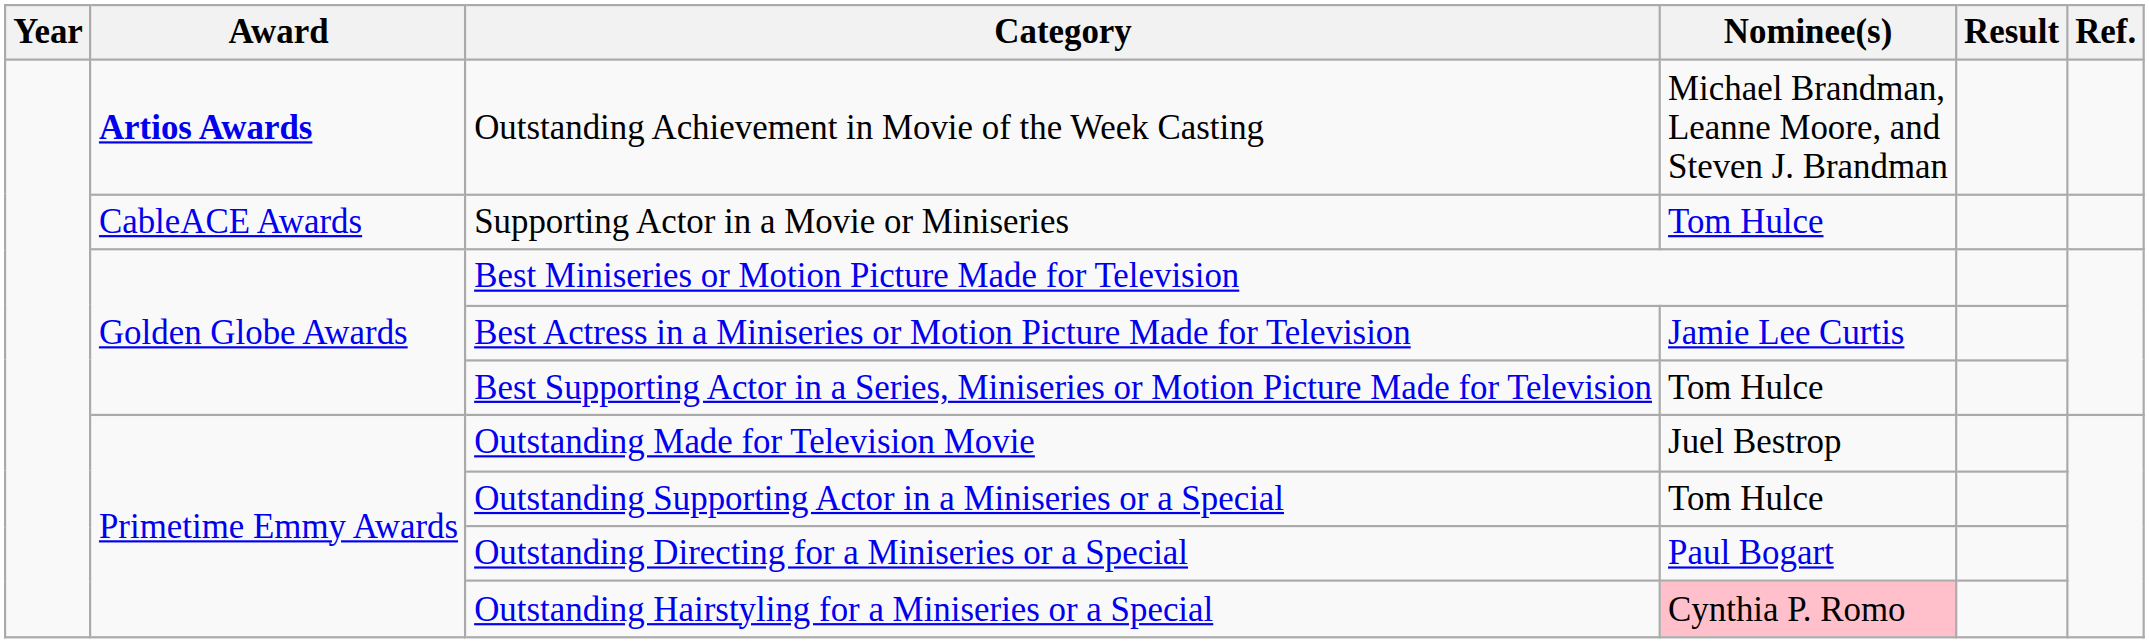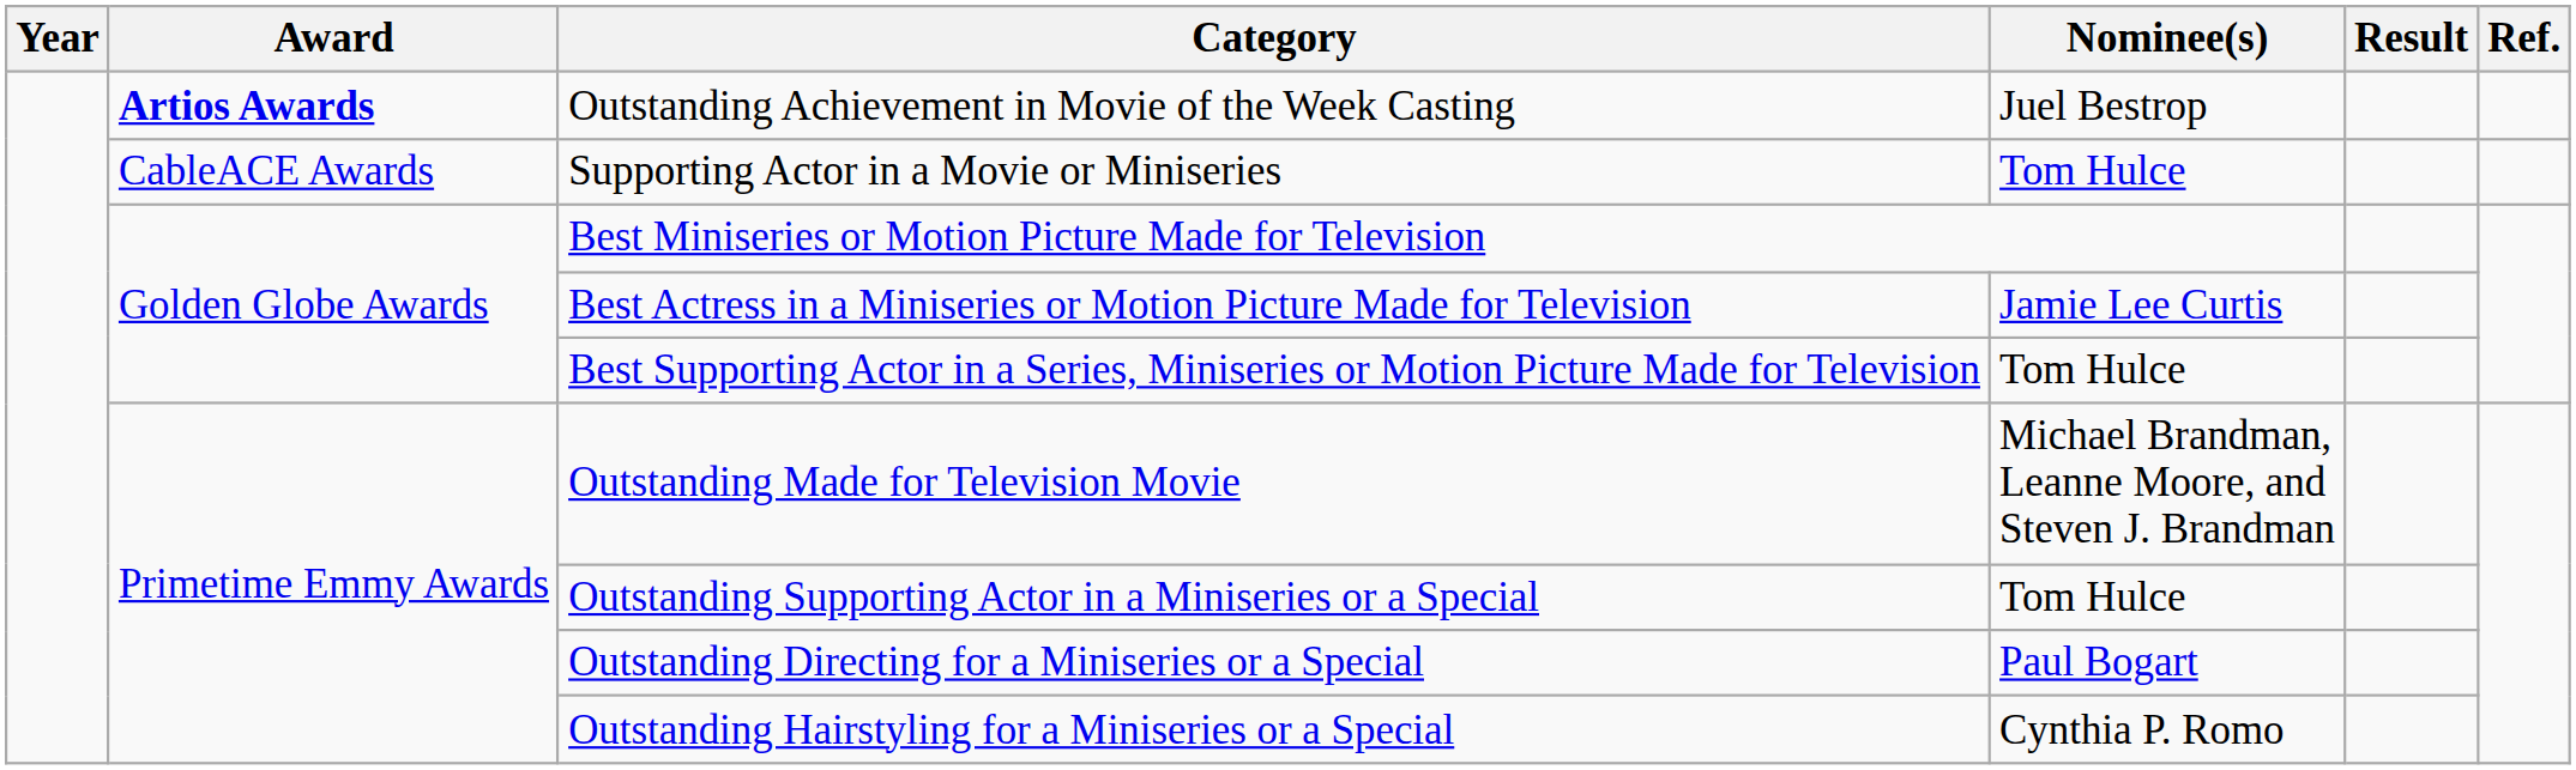 <table class="wikitable sortable">
 <tr>
 <th>Year</th>
 <th>Award</th>
 <th>Category</th>
 <th>Nominee(s)</th>
 <th>Result</th>
 <th>Ref.</th>
 </tr>
 <tr>
 <td rowspan="9"></td>
 <td><strong><a href='#'>Artios Awards</a></strong></td>
 <td>Outstanding Achievement in Movie of the Week Casting</td>
-<td>Michael Brandman, <br> Leanne Moore, and <br> Steven J. Brandman</td>
+<td>Juel Bestrop</td>
 <td></td>
 <td align="center"></td>
 </tr>
 <tr>
 <td><a href='#'>CableACE Awards</a></td>
 <td>Supporting Actor in a Movie or Miniseries</td>
 <td><a href='#'>Tom Hulce</a></td>
 <td></td>
 <td align="center"></td>
 </tr>
 <tr>
 <td rowspan="3"><a href='#'>Golden Globe Awards</a></td>
 <td colspan="2"><a href='#'>Best Miniseries or Motion Picture Made for Television</a></td>
 <td></td>
 <td align="center" rowspan="3"></td>
 </tr>
 <tr>
 <td><a href='#'>Best Actress in a Miniseries or Motion Picture Made for Television</a></td>
 <td><a href='#'>Jamie Lee Curtis</a></td>
 <td></td>
 </tr>
 <tr>
 <td><a href='#'>Best Supporting Actor in a Series, Miniseries or Motion Picture Made for Television</a></td>
 <td>Tom Hulce</td>
 <td></td>
 </tr>
 <tr>
 <td rowspan="4"><a href='#'>Primetime Emmy Awards</a></td>
 <td><a href='#'>Outstanding Made for Television Movie</a></td>
-<td>Juel Bestrop</td>
+<td>Michael Brandman, <br> Leanne Moore, and <br> Steven J. Brandman</td>
 <td></td>
 <td align="center" rowspan="4"></td>
 </tr>
 <tr>
 <td><a href='#'>Outstanding Supporting Actor in a Miniseries or a Special</a></td>
 <td>Tom Hulce</td>
 <td></td>
 </tr>
 <tr>
 <td><a href='#'>Outstanding Directing for a Miniseries or a Special</a></td>
 <td><a href='#'>Paul Bogart</a></td>
 <td></td>
 </tr>
 <tr>
 <td><a href='#'>Outstanding Hairstyling for a Miniseries or a Special</a></td>
-<td style="background: pink;">Cynthia P. Romo</td>
+<td>Cynthia P. Romo</td>
 <td></td>
 </tr>
 </table>
